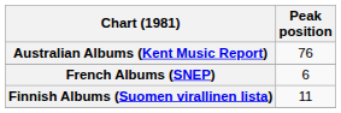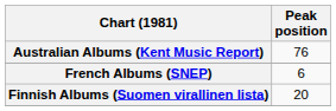 <table class="wikitable sortable plainrowheaders" style="text-align:center">
 <tr>
 <th scope="col">Chart (1981)</th>
 <th scope="col">Peak<br>position</th>
 </tr>
 <tr>
 <th scope="row">Australian Albums (<a href='#'>Kent Music Report</a>)</th>
 <td>76</td>
 </tr>
 <tr>
 </tr>
 <tr>
 </tr>
 <tr>
 <th scope="row">French Albums (<a href='#'>SNEP</a>)</th>
 <td align="center">6</td>
 </tr>
 <tr>
 <th scope="row">Finnish Albums (<a href='#'>Suomen virallinen lista</a>)</th>
-<td>11</td>
+<td>20</td>
 </tr>
 <tr>
 </tr>
 <tr>
 </tr>
 <tr>
 </tr>
 <tr>
 </tr>
 <tr>
 </tr>
 <tr>
 </tr>
 </table>
